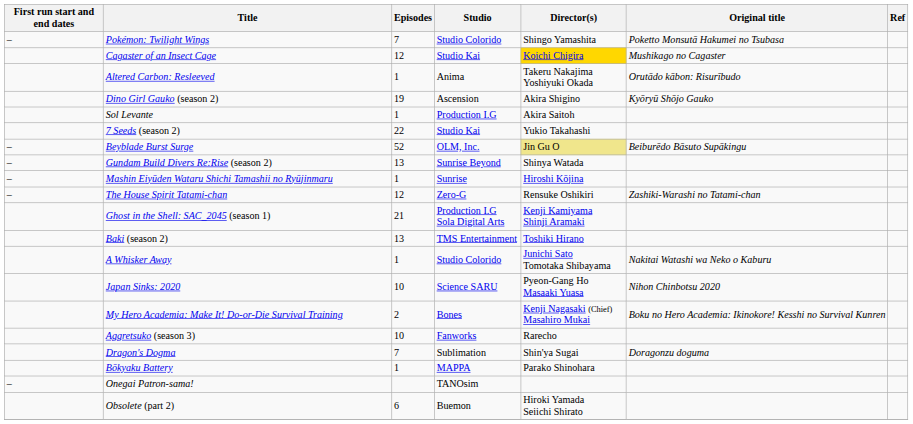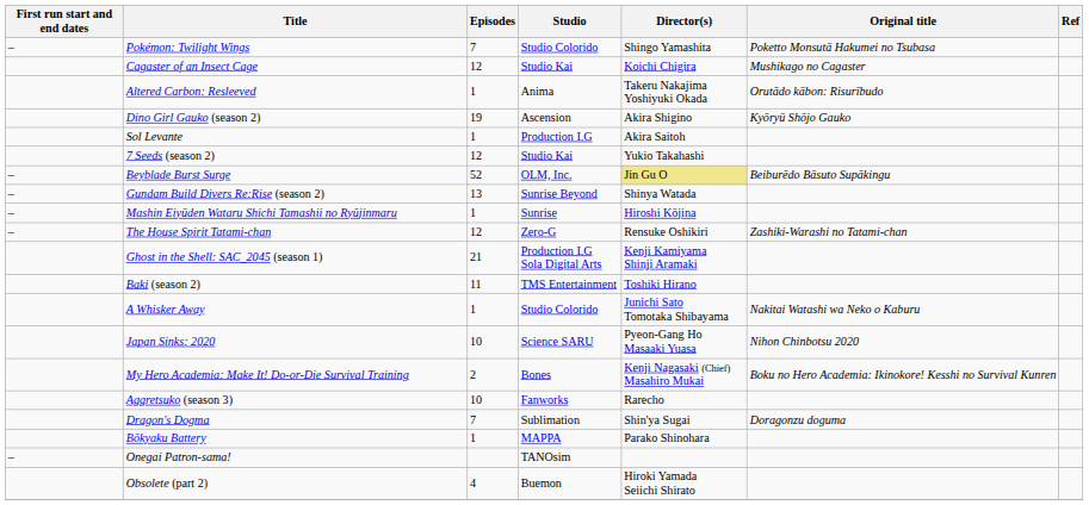 <table class="wikitable sortable" border="1">
 <tr>
 <th data-sort-type="text" width="150px">First run start and end dates</th>
 <th width="450px">Title</th>
 <th data-sort-type="text" width="10px">Episodes</th>
 <th data-sort-type="text" width="130px">Studio</th>
 <th data-sort-type="text" width="160px">Director(s)</th>
 <th>Original title</th>
 <th class="unsortable" width="5px">Ref</th>
 </tr>
 <tr>
 <td> – </td>
 <td><em><a href='#'>Pokémon: Twilight Wings</a></em></td>
 <td>7</td>
 <td><a href='#'>Studio Colorido</a></td>
 <td>Shingo Yamashita</td>
 <td><em>Poketto Monsutā Hakumei no Tsubasa</em></td>
 <td></td>
 </tr>
 <tr>
 <td></td>
 <td><em><a href='#'>Cagaster of an Insect Cage</a></em></td>
 <td>12</td>
 <td><a href='#'>Studio Kai</a></td>
-<td style="background: gold;"><a href='#'>Koichi Chigira</a></td>
+<td><a href='#'>Koichi Chigira</a></td>
 <td><em>Mushikago no Cagaster</em></td>
 <td></td>
 </tr>
 <tr>
 <td></td>
 <td><em><a href='#'>Altered Carbon: Resleeved</a></em></td>
 <td>1</td>
 <td>Anima</td>
 <td>Takeru Nakajima<br>Yoshiyuki Okada</td>
 <td><em>Orutādo kābon: Risurībudo</em></td>
 <td></td>
 </tr>
 <tr>
 <td></td>
 <td><em><a href='#'>Dino Girl Gauko</a></em> (season 2)</td>
 <td>19</td>
 <td>Ascension</td>
 <td>Akira Shigino</td>
 <td><em>Kyōryū Shōjo Gauko</em></td>
 <td></td>
 </tr>
 <tr>
 <td></td>
 <td><em>Sol Levante</em></td>
 <td>1</td>
 <td><a href='#'>Production I.G</a></td>
 <td>Akira Saitoh</td>
 <td></td>
 <td></td>
 </tr>
 <tr>
 <td></td>
 <td><em><a href='#'>7 Seeds</a></em> (season 2)</td>
-<td>22</td>
+<td>12</td>
 <td><a href='#'>Studio Kai</a></td>
 <td>Yukio Takahashi</td>
 <td></td>
 <td></td>
 </tr>
 <tr>
 <td> – </td>
 <td><em><a href='#'>Beyblade Burst Surge</a></em></td>
 <td>52</td>
 <td><a href='#'>OLM, Inc.</a></td>
 <td style="background: khaki;">Jin Gu O</td>
 <td><em>Beiburēdo Bāsuto Supākingu</em></td>
 <td></td>
 </tr>
 <tr>
 <td> – </td>
 <td><em><a href='#'>Gundam Build Divers Re:Rise</a></em> (season 2)</td>
 <td>13</td>
 <td><a href='#'>Sunrise Beyond</a></td>
 <td>Shinya Watada</td>
 <td></td>
 <td></td>
 </tr>
 <tr>
 <td> – </td>
 <td><em><a href='#'>Mashin Eiyūden Wataru Shichi Tamashii no Ryūjinmaru</a></em></td>
 <td>1</td>
 <td><a href='#'>Sunrise</a></td>
 <td><a href='#'>Hiroshi Kōjina</a></td>
 <td></td>
 <td></td>
 </tr>
 <tr>
 <td> – </td>
 <td><em><a href='#'>The House Spirit Tatami-chan</a></em></td>
 <td>12</td>
 <td><a href='#'>Zero-G</a></td>
 <td>Rensuke Oshikiri</td>
 <td><em>Zashiki-Warashi no Tatami-chan</em></td>
 <td></td>
 </tr>
 <tr>
 <td></td>
 <td><em><a href='#'>Ghost in the Shell: SAC_2045</a></em> (season 1)</td>
 <td>21</td>
 <td><a href='#'>Production I.G</a><br><a href='#'>Sola Digital Arts</a></td>
 <td><a href='#'>Kenji Kamiyama</a><br><a href='#'>Shinji Aramaki</a></td>
 <td></td>
 <td></td>
 </tr>
 <tr>
 <td></td>
 <td><em><a href='#'>Baki</a></em> (season 2)</td>
-<td>13</td>
+<td>11</td>
 <td><a href='#'>TMS Entertainment</a></td>
 <td><a href='#'>Toshiki Hirano</a></td>
 <td></td>
 <td></td>
 </tr>
 <tr>
 <td></td>
 <td><em><a href='#'>A Whisker Away</a></em></td>
 <td>1</td>
 <td><a href='#'>Studio Colorido</a></td>
 <td><a href='#'>Junichi Sato</a><br>Tomotaka Shibayama</td>
 <td><em>Nakitai Watashi wa Neko o Kaburu</em></td>
 <td></td>
 </tr>
 <tr>
 <td></td>
 <td><em><a href='#'>Japan Sinks: 2020</a></em></td>
 <td>10</td>
 <td><a href='#'>Science SARU</a></td>
 <td>Pyeon-Gang Ho<br><a href='#'>Masaaki Yuasa</a></td>
 <td><em>Nihon Chinbotsu 2020</em></td>
 <td></td>
 </tr>
 <tr>
 <td></td>
 <td><em><a href='#'>My Hero Academia: Make It! Do-or-Die Survival Training</a></em></td>
 <td>2</td>
 <td><a href='#'>Bones</a></td>
 <td><a href='#'>Kenji Nagasaki</a> <small>(Chief)</small><br><a href='#'>Masahiro Mukai</a></td>
 <td><em>Boku no Hero Academia: Ikinokore! Kesshi no Survival Kunren</em></td>
 <td></td>
 </tr>
 <tr>
 <td></td>
 <td><em><a href='#'>Aggretsuko</a></em> (season 3)</td>
 <td>10</td>
 <td><a href='#'>Fanworks</a></td>
 <td>Rarecho</td>
 <td></td>
 <td></td>
 </tr>
 <tr>
 <td></td>
 <td><em><a href='#'>Dragon's Dogma</a></em></td>
 <td>7</td>
 <td>Sublimation</td>
 <td>Shin'ya Sugai</td>
 <td><em>Doragonzu doguma</em></td>
 <td></td>
 </tr>
 <tr>
 <td></td>
 <td><em><a href='#'>Bōkyaku Battery</a></em></td>
 <td>1</td>
 <td><a href='#'>MAPPA</a></td>
 <td>Parako Shinohara</td>
 <td></td>
 <td></td>
 </tr>
 <tr>
 <td> –</td>
 <td><em>Onegai Patron-sama!</em></td>
 <td></td>
 <td>TANOsim</td>
 <td></td>
 <td></td>
 <td></td>
 </tr>
 <tr>
 <td></td>
 <td><em>Obsolete</em> (part 2)</td>
-<td>6</td>
+<td>4</td>
 <td>Buemon</td>
 <td>Hiroki Yamada<br>Seiichi Shirato</td>
 <td></td>
 <td></td>
 </tr>
 <tr>
 </tr>
 </table>
